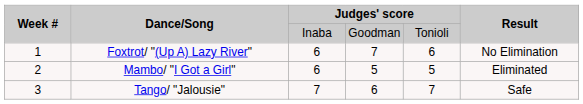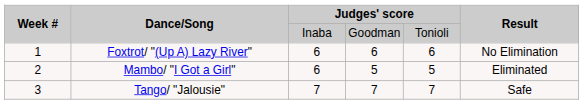 <table class="wikitable" style="float:left;">
 <tr style="text-align:center; background:#ccc;">
 <td rowspan="2"><strong>Week #</strong></td>
 <td rowspan="2"><strong>Dance/Song</strong></td>
 <td colspan="3"><strong>Judges' score</strong></td>
 <td rowspan="2"><strong>Result</strong></td>
 </tr>
 <tr style="text-align:center; background:#ccc;">
 <td style="width:10%; ">Inaba</td>
 <td style="width:10%; ">Goodman</td>
 <td style="width:10%; ">Tonioli</td>
 </tr>
 <tr>
 <td style="text-align:center; background:#faf6f6;">1</td>
 <td style="text-align:center; background:#faf6f6;"><a href='#'>Foxtrot</a>/ "<a href='#'>(Up A) Lazy River</a>"</td>
 <td style="text-align:center; background:#faf6f6;">6</td>
-<td style="text-align:center; background:#faf6f6;">7</td>
+<td style="text-align:center; background:#faf6f6;">6</td>
 <td style="text-align:center; background:#faf6f6;">6</td>
 <td style="text-align:center; background:#faf6f6;">No Elimination</td>
 </tr>
 <tr>
 <td style="text-align:center; background:#faf6f6;">2</td>
 <td style="text-align:center; background:#faf6f6;"><a href='#'>Mambo</a>/ "<a href='#'>I Got a Girl</a>"</td>
 <td style="text-align:center; background:#faf6f6;">6</td>
 <td style="text-align:center; background:#faf6f6;">5</td>
 <td style="text-align:center; background:#faf6f6;">5</td>
 <td style="text-align:center; background:#faf6f6;">Eliminated</td>
 </tr>
 <tr>
 <td style="text-align:center; background:#faf6f6;">3</td>
 <td style="text-align:center; background:#faf6f6;"><a href='#'>Tango</a>/ "Jalousie"</td>
 <td style="text-align:center; background:#faf6f6;">7</td>
-<td style="text-align:center; background:#faf6f6;">6</td>
+<td style="text-align:center; background:#faf6f6;">7</td>
 <td style="text-align:center; background:#faf6f6;">7</td>
 <td style="text-align:center; background:#faf6f6;">Safe</td>
 </tr>
 </table>
